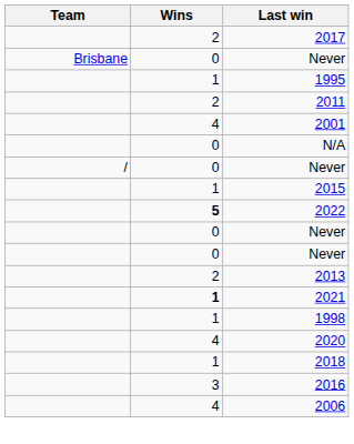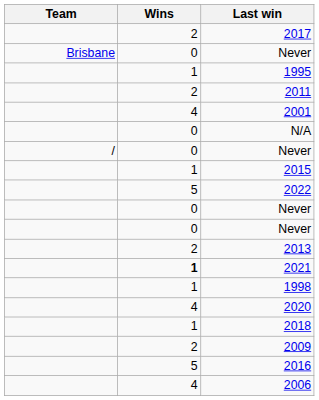 <table class="wikitable sortable" style="text-align:right">
 <tr>
 <th align="center" width="140">Team</th>
 <th align="center" width="100">Wins</th>
 <th align="center" width="140">Last win</th>
 </tr>
 <tr>
 <td></td>
 <td>2</td>
 <td><a href='#'>2017</a></td>
 </tr>
 <tr>
 <td><a href='#'>Brisbane</a></td>
 <td>0</td>
 <td>Never</td>
 </tr>
 <tr>
 <td></td>
 <td>1</td>
 <td><a href='#'>1995</a></td>
 </tr>
 <tr>
 <td></td>
 <td>2</td>
 <td><a href='#'>2011</a></td>
 </tr>
 <tr>
 <td></td>
 <td>4</td>
 <td><a href='#'>2001</a></td>
 </tr>
 <tr>
 <td></td>
 <td>0</td>
 <td>N/A </td>
 </tr>
 <tr>
 <td>/</td>
 <td>0</td>
 <td>Never</td>
 </tr>
 <tr>
 <td></td>
 <td>1</td>
 <td><a href='#'>2015</a></td>
 </tr>
 <tr>
 <td></td>
-<td><strong>5</strong></td>
+<td>5</td>
 <td><a href='#'>2022</a></td>
 </tr>
 <tr>
 <td></td>
 <td>0</td>
 <td>Never</td>
 </tr>
 <tr>
 <td></td>
 <td>0</td>
 <td>Never</td>
 </tr>
 <tr>
 <td></td>
 <td>2</td>
 <td><a href='#'>2013</a></td>
 </tr>
 <tr>
 <td></td>
 <td><strong>1</strong></td>
 <td><a href='#'>2021</a></td>
 </tr>
 <tr>
 <td></td>
 <td>1</td>
 <td><a href='#'>1998</a></td>
 </tr>
 <tr>
 <td></td>
 <td>4</td>
 <td><a href='#'>2020</a></td>
 </tr>
 <tr>
 <td></td>
 <td>1</td>
 <td><a href='#'>2018</a></td>
 </tr>
 <tr>
 <td></td>
-<td>3</td>
+<td>2</td>
+<td><a href='#'>2009</a></td>
+</tr>
+<tr>
+<td></td>
+<td>5</td>
 <td><a href='#'>2016</a></td>
 </tr>
 <tr>
 <td></td>
 <td>4</td>
 <td><a href='#'>2006</a></td>
 </tr>
 </table>
